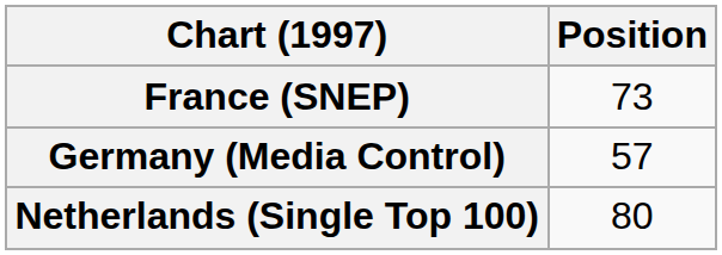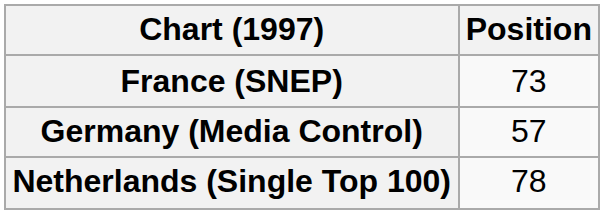 <table class="wikitable sortable plainrowheaders" style="text-align:center">
 <tr>
 <th>Chart (1997)</th>
 <th>Position</th>
 </tr>
 <tr>
 <th scope="row">France (SNEP)</th>
 <td>73</td>
 </tr>
 <tr>
 <th scope="row">Germany (Media Control)</th>
 <td>57</td>
 </tr>
 <tr>
 <th scope="row">Netherlands (Single Top 100)</th>
-<td>80</td>
+<td>78</td>
 </tr>
 </table>
